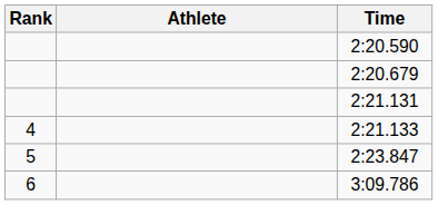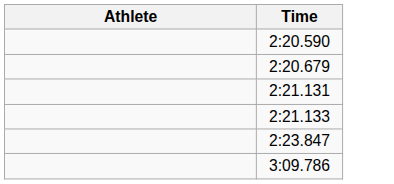 <table class=wikitable style="text-align:center">
 <tr>
-<th width=40>Rank</th>
 <th width=250>Athlete</th>
 <th width=80>Time</th>
 </tr>
 <tr>
-<td></td>
 <td align=left></td>
 <td>2:20.590</td>
 </tr>
 <tr>
-<td></td>
 <td align=left></td>
 <td>2:20.679</td>
 </tr>
 <tr>
-<td></td>
 <td align=left></td>
 <td>2:21.131</td>
 </tr>
 <tr>
-<td>4</td>
 <td align=left></td>
 <td>2:21.133</td>
 </tr>
 <tr>
-<td>5</td>
 <td align=left></td>
 <td>2:23.847</td>
 </tr>
 <tr>
-<td>6</td>
 <td align=left></td>
 <td>3:09.786</td>
 </tr>
 </table>
